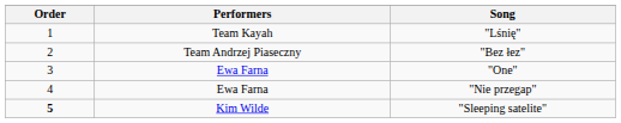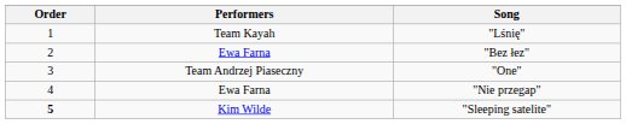 <table class="wikitable" style="text-align:center; width:65%;">
 <tr>
 </tr>
 <tr>
 <th>Order</th>
 <th>Performers</th>
 <th>Song</th>
 </tr>
 <tr>
 <td>1</td>
 <td>Team Kayah</td>
 <td>"Lśnię"</td>
 </tr>
 <tr>
 <td>2</td>
-<td>Team Andrzej Piaseczny</td>
+<td><a href='#'>Ewa Farna</a></td>
 <td>"Bez łez"</td>
 </tr>
 <tr>
 <td>3</td>
-<td><a href='#'>Ewa Farna</a></td>
+<td>Team Andrzej Piaseczny</td>
 <td>"One"</td>
 </tr>
 <tr>
 <td>4</td>
 <td>Ewa Farna</td>
 <td>"Nie przegap"</td>
 </tr>
 <tr>
 <td><strong>5</strong></td>
 <td><a href='#'>Kim Wilde</a></td>
 <td>"Sleeping satelite"</td>
 </tr>
 </table>
